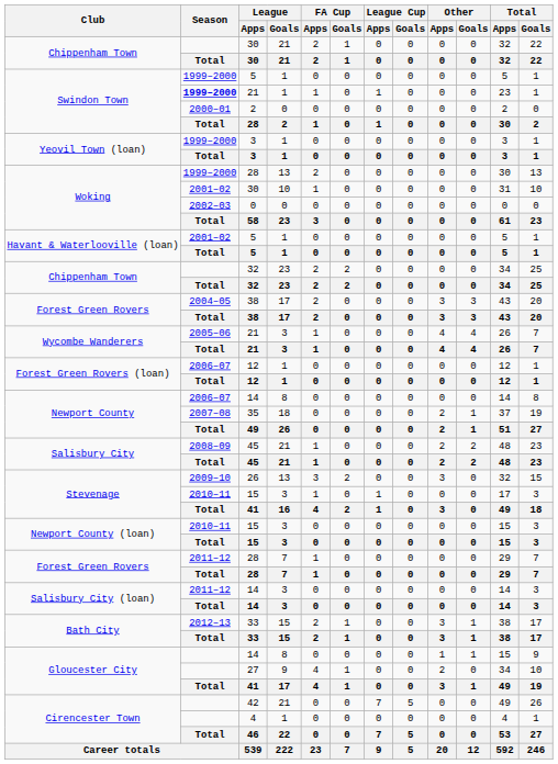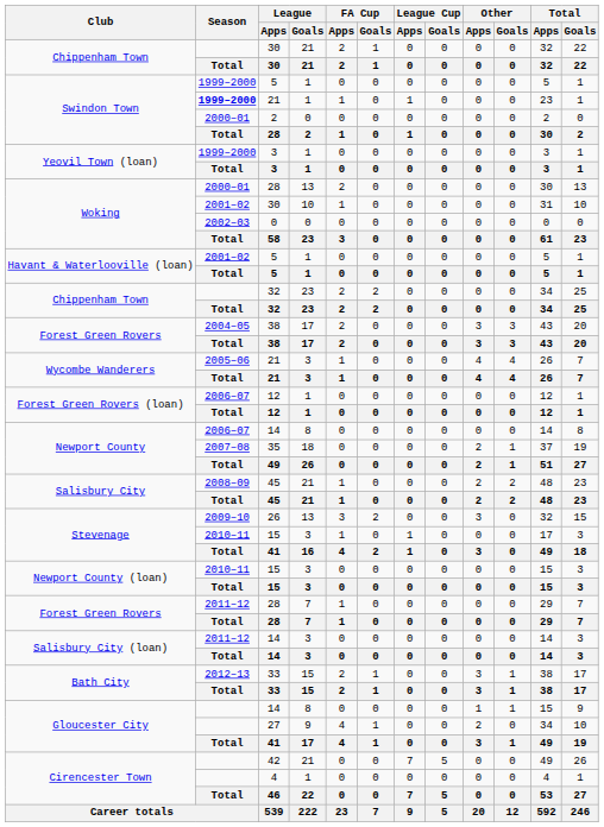 <table class="wikitable" style="text-align:center">
 <tr>
 <th rowspan="2">Club</th>
 <th rowspan="2">Season</th>
 <th colspan="2">League</th>
 <th colspan="2">FA Cup</th>
 <th colspan="2">League Cup</th>
 <th colspan="2">Other</th>
 <th colspan="2">Total</th>
 </tr>
 <tr>
 <th>Apps</th>
 <th>Goals</th>
 <th>Apps</th>
 <th>Goals</th>
 <th>Apps</th>
 <th>Goals</th>
 <th>Apps</th>
 <th>Goals</th>
 <th>Apps</th>
 <th>Goals</th>
 </tr>
 <tr>
 <td rowspan="2" valign="center"><a href='#'>Chippenham Town</a></td>
 <td></td>
 <td>30</td>
 <td>21</td>
 <td>2</td>
 <td>1</td>
 <td>0</td>
 <td>0</td>
 <td>0</td>
 <td>0</td>
 <td>32</td>
 <td>22</td>
 </tr>
 <tr>
 <th>Total</th>
 <th>30</th>
 <th>21</th>
 <th>2</th>
 <th>1</th>
 <th>0</th>
 <th>0</th>
 <th>0</th>
 <th>0</th>
 <th>32</th>
 <th>22</th>
 </tr>
 <tr>
 <td rowspan="4" valign="center"><a href='#'>Swindon Town</a></td>
 <td style="text-align:center;"><a href='#'>1999–2000</a></td>
 <td>5</td>
 <td>1</td>
 <td>0</td>
 <td>0</td>
 <td>0</td>
 <td>0</td>
 <td>0</td>
 <td>0</td>
 <td>5</td>
 <td>1</td>
 </tr>
 <tr>
 <td style="text-align:center;"><strong><a href='#'>1999–2000</a></strong></td>
 <td>21</td>
 <td>1</td>
 <td>1</td>
 <td>0</td>
 <td>1</td>
 <td>0</td>
 <td>0</td>
 <td>0</td>
 <td>23</td>
 <td>1</td>
 </tr>
 <tr>
 <td style="text-align:center;"><a href='#'>2000–01</a></td>
 <td>2</td>
 <td>0</td>
 <td>0</td>
 <td>0</td>
 <td>0</td>
 <td>0</td>
 <td>0</td>
 <td>0</td>
 <td>2</td>
 <td>0</td>
 </tr>
 <tr>
 <th>Total</th>
 <th>28</th>
 <th>2</th>
 <th>1</th>
 <th>0</th>
 <th>1</th>
 <th>0</th>
 <th>0</th>
 <th>0</th>
 <th>30</th>
 <th>2</th>
 </tr>
 <tr>
 <td rowspan="2" valign="center"><a href='#'>Yeovil Town</a> (loan)</td>
 <td style="text-align:center;"><a href='#'>1999–2000</a></td>
 <td>3</td>
 <td>1</td>
 <td>0</td>
 <td>0</td>
 <td>0</td>
 <td>0</td>
 <td>0</td>
 <td>0</td>
 <td>3</td>
 <td>1</td>
 </tr>
 <tr>
 <th>Total</th>
 <th>3</th>
 <th>1</th>
 <th>0</th>
 <th>0</th>
 <th>0</th>
 <th>0</th>
 <th>0</th>
 <th>0</th>
 <th>3</th>
 <th>1</th>
 </tr>
 <tr>
 <td rowspan="4" valign="center"><a href='#'>Woking</a></td>
-<td style="text-align:center;"><a href='#'>1999–2000</a></td>
+<td style="text-align:center;"><a href='#'>2000–01</a></td>
 <td>28</td>
 <td>13</td>
 <td>2</td>
 <td>0</td>
 <td>0</td>
 <td>0</td>
 <td>0</td>
 <td>0</td>
 <td>30</td>
 <td>13</td>
 </tr>
 <tr>
 <td style="text-align:center;"><a href='#'>2001–02</a></td>
 <td>30</td>
 <td>10</td>
 <td>1</td>
 <td>0</td>
 <td>0</td>
 <td>0</td>
 <td>0</td>
 <td>0</td>
 <td>31</td>
 <td>10</td>
 </tr>
 <tr>
 <td style="text-align:center;"><a href='#'>2002–03</a></td>
 <td>0</td>
 <td>0</td>
 <td>0</td>
 <td>0</td>
 <td>0</td>
 <td>0</td>
 <td>0</td>
 <td>0</td>
 <td>0</td>
 <td>0</td>
 </tr>
 <tr>
 <th>Total</th>
 <th>58</th>
 <th>23</th>
 <th>3</th>
 <th>0</th>
 <th>0</th>
 <th>0</th>
 <th>0</th>
 <th>0</th>
 <th>61</th>
 <th>23</th>
 </tr>
 <tr>
 <td rowspan="2" valign="center"><a href='#'>Havant & Waterlooville</a> (loan)</td>
 <td style="text-align:center;"><a href='#'>2001–02</a></td>
 <td>5</td>
 <td>1</td>
 <td>0</td>
 <td>0</td>
 <td>0</td>
 <td>0</td>
 <td>0</td>
 <td>0</td>
 <td>5</td>
 <td>1</td>
 </tr>
 <tr>
 <th>Total</th>
 <th>5</th>
 <th>1</th>
 <th>0</th>
 <th>0</th>
 <th>0</th>
 <th>0</th>
 <th>0</th>
 <th>0</th>
 <th>5</th>
 <th>1</th>
 </tr>
 <tr>
 <td rowspan="2" valign="center"><a href='#'>Chippenham Town</a></td>
 <td></td>
 <td>32</td>
 <td>23</td>
 <td>2</td>
 <td>2</td>
 <td>0</td>
 <td>0</td>
 <td>0</td>
 <td>0</td>
 <td>34</td>
 <td>25</td>
 </tr>
 <tr>
 <th>Total</th>
 <th>32</th>
 <th>23</th>
 <th>2</th>
 <th>2</th>
 <th>0</th>
 <th>0</th>
 <th>0</th>
 <th>0</th>
 <th>34</th>
 <th>25</th>
 </tr>
 <tr>
 <td rowspan="2" valign="center"><a href='#'>Forest Green Rovers</a></td>
 <td style="text-align:center;"><a href='#'>2004–05</a></td>
 <td>38</td>
 <td>17</td>
 <td>2</td>
 <td>0</td>
 <td>0</td>
 <td>0</td>
 <td>3</td>
 <td>3</td>
 <td>43</td>
 <td>20</td>
 </tr>
 <tr>
 <th>Total</th>
 <th>38</th>
 <th>17</th>
 <th>2</th>
 <th>0</th>
 <th>0</th>
 <th>0</th>
 <th>3</th>
 <th>3</th>
 <th>43</th>
 <th>20</th>
 </tr>
 <tr>
 <td rowspan="2" valign="center"><a href='#'>Wycombe Wanderers</a></td>
 <td style="text-align:center;"><a href='#'>2005–06</a></td>
 <td>21</td>
 <td>3</td>
 <td>1</td>
 <td>0</td>
 <td>0</td>
 <td>0</td>
 <td>4</td>
 <td>4</td>
 <td>26</td>
 <td>7</td>
 </tr>
 <tr>
 <th>Total</th>
 <th>21</th>
 <th>3</th>
 <th>1</th>
 <th>0</th>
 <th>0</th>
 <th>0</th>
 <th>4</th>
 <th>4</th>
 <th>26</th>
 <th>7</th>
 </tr>
 <tr>
 <td rowspan="2" valign="center"><a href='#'>Forest Green Rovers</a> (loan)</td>
 <td style="text-align:center;"><a href='#'>2006–07</a></td>
 <td>12</td>
 <td>1</td>
 <td>0</td>
 <td>0</td>
 <td>0</td>
 <td>0</td>
 <td>0</td>
 <td>0</td>
 <td>12</td>
 <td>1</td>
 </tr>
 <tr>
 <th>Total</th>
 <th>12</th>
 <th>1</th>
 <th>0</th>
 <th>0</th>
 <th>0</th>
 <th>0</th>
 <th>0</th>
 <th>0</th>
 <th>12</th>
 <th>1</th>
 </tr>
 <tr>
 <td rowspan="3" valign="center"><a href='#'>Newport County</a></td>
 <td style="text-align:center;"><a href='#'>2006–07</a></td>
 <td>14</td>
 <td>8</td>
 <td>0</td>
 <td>0</td>
 <td>0</td>
 <td>0</td>
 <td>0</td>
 <td>0</td>
 <td>14</td>
 <td>8</td>
 </tr>
 <tr>
 <td style="text-align:center;"><a href='#'>2007–08</a></td>
 <td>35</td>
 <td>18</td>
 <td>0</td>
 <td>0</td>
 <td>0</td>
 <td>0</td>
 <td>2</td>
 <td>1</td>
 <td>37</td>
 <td>19</td>
 </tr>
 <tr>
 <th>Total</th>
 <th>49</th>
 <th>26</th>
 <th>0</th>
 <th>0</th>
 <th>0</th>
 <th>0</th>
 <th>2</th>
 <th>1</th>
 <th>51</th>
 <th>27</th>
 </tr>
 <tr>
 <td rowspan="2" valign="center"><a href='#'>Salisbury City</a></td>
 <td style="text-align:center;"><a href='#'>2008–09</a></td>
 <td>45</td>
 <td>21</td>
 <td>1</td>
 <td>0</td>
 <td>0</td>
 <td>0</td>
 <td>2</td>
 <td>2</td>
 <td>48</td>
 <td>23</td>
 </tr>
 <tr>
 <th>Total</th>
 <th>45</th>
 <th>21</th>
 <th>1</th>
 <th>0</th>
 <th>0</th>
 <th>0</th>
 <th>2</th>
 <th>2</th>
 <th>48</th>
 <th>23</th>
 </tr>
 <tr>
 <td rowspan="3" valign="center"><a href='#'>Stevenage</a></td>
 <td style="text-align:center;"><a href='#'>2009–10</a></td>
 <td>26</td>
 <td>13</td>
 <td>3</td>
 <td>2</td>
 <td>0</td>
 <td>0</td>
 <td>3</td>
 <td>0</td>
 <td>32</td>
 <td>15</td>
 </tr>
 <tr>
 <td><a href='#'>2010–11</a></td>
 <td>15</td>
 <td>3</td>
 <td>1</td>
 <td>0</td>
 <td>1</td>
 <td>0</td>
 <td>0</td>
 <td>0</td>
 <td>17</td>
 <td>3</td>
 </tr>
 <tr>
 <th>Total</th>
 <th>41</th>
 <th>16</th>
 <th>4</th>
 <th>2</th>
 <th>1</th>
 <th>0</th>
 <th>3</th>
 <th>0</th>
 <th>49</th>
 <th>18</th>
 </tr>
 <tr>
 <td rowspan="2" valign="center"><a href='#'>Newport County</a> (loan)</td>
 <td style="text-align:center;"><a href='#'>2010–11</a></td>
 <td>15</td>
 <td>3</td>
 <td>0</td>
 <td>0</td>
 <td>0</td>
 <td>0</td>
 <td>0</td>
 <td>0</td>
 <td>15</td>
 <td>3</td>
 </tr>
 <tr>
 <th>Total</th>
 <th>15</th>
 <th>3</th>
 <th>0</th>
 <th>0</th>
 <th>0</th>
 <th>0</th>
 <th>0</th>
 <th>0</th>
 <th>15</th>
 <th>3</th>
 </tr>
 <tr>
 <td rowspan="2" valign="center"><a href='#'>Forest Green Rovers</a></td>
 <td style="text-align:center;"><a href='#'>2011–12</a></td>
 <td>28</td>
 <td>7</td>
 <td>1</td>
 <td>0</td>
 <td>0</td>
 <td>0</td>
 <td>0</td>
 <td>0</td>
 <td>29</td>
 <td>7</td>
 </tr>
 <tr>
 <th>Total</th>
 <th>28</th>
 <th>7</th>
 <th>1</th>
 <th>0</th>
 <th>0</th>
 <th>0</th>
 <th>0</th>
 <th>0</th>
 <th>29</th>
 <th>7</th>
 </tr>
 <tr>
 <td rowspan="2" valign="center"><a href='#'>Salisbury City</a> (loan)</td>
 <td style="text-align:center;"><a href='#'>2011–12</a></td>
 <td>14</td>
 <td>3</td>
 <td>0</td>
 <td>0</td>
 <td>0</td>
 <td>0</td>
 <td>0</td>
 <td>0</td>
 <td>14</td>
 <td>3</td>
 </tr>
 <tr>
 <th>Total</th>
 <th>14</th>
 <th>3</th>
 <th>0</th>
 <th>0</th>
 <th>0</th>
 <th>0</th>
 <th>0</th>
 <th>0</th>
 <th>14</th>
 <th>3</th>
 </tr>
 <tr>
 <td rowspan="2" valign="center"><a href='#'>Bath City</a></td>
 <td style="text-align:center;"><a href='#'>2012–13</a></td>
 <td>33</td>
 <td>15</td>
 <td>2</td>
 <td>1</td>
 <td>0</td>
 <td>0</td>
 <td>3</td>
 <td>1</td>
 <td>38</td>
 <td>17</td>
 </tr>
 <tr>
 <th>Total</th>
 <th>33</th>
 <th>15</th>
 <th>2</th>
 <th>1</th>
 <th>0</th>
 <th>0</th>
 <th>3</th>
 <th>1</th>
 <th>38</th>
 <th>17</th>
 </tr>
 <tr>
 <td rowspan="3" valign="center"><a href='#'>Gloucester City</a></td>
 <td></td>
 <td>14</td>
 <td>8</td>
 <td>0</td>
 <td>0</td>
 <td>0</td>
 <td>0</td>
 <td>1</td>
 <td>1</td>
 <td>15</td>
 <td>9</td>
 </tr>
 <tr>
 <td></td>
 <td>27</td>
 <td>9</td>
 <td>4</td>
 <td>1</td>
 <td>0</td>
 <td>0</td>
 <td>2</td>
 <td>0</td>
 <td>34</td>
 <td>10</td>
 </tr>
 <tr>
 <th>Total</th>
 <th>41</th>
 <th>17</th>
 <th>4</th>
 <th>1</th>
 <th>0</th>
 <th>0</th>
 <th>3</th>
 <th>1</th>
 <th>49</th>
 <th>19</th>
 </tr>
 <tr>
 <td rowspan="3" valign="center"><a href='#'>Cirencester Town</a></td>
 <td></td>
 <td>42</td>
 <td>21</td>
 <td>0</td>
 <td>0</td>
 <td>7</td>
 <td>5</td>
 <td>0</td>
 <td>0</td>
 <td>49</td>
 <td>26</td>
 </tr>
 <tr>
 <td></td>
 <td>4</td>
 <td>1</td>
 <td>0</td>
 <td>0</td>
 <td>0</td>
 <td>0</td>
 <td>0</td>
 <td>0</td>
 <td>4</td>
 <td>1</td>
 </tr>
 <tr>
 <th>Total</th>
 <th>46</th>
 <th>22</th>
 <th>0</th>
 <th>0</th>
 <th>7</th>
 <th>5</th>
 <th>0</th>
 <th>0</th>
 <th>53</th>
 <th>27</th>
 </tr>
 <tr>
 <th colspan="2">Career totals</th>
 <th>539</th>
 <th>222</th>
 <th>23</th>
 <th>7</th>
 <th>9</th>
 <th>5</th>
 <th>20</th>
 <th>12</th>
 <th>592</th>
 <th>246</th>
 </tr>
 </table>
